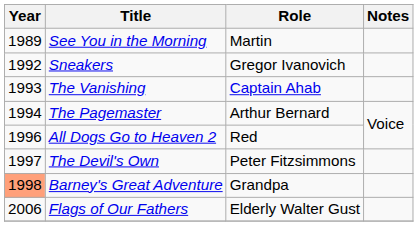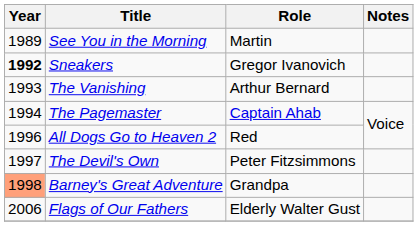 <table class="wikitable sortable">
 <tr>
 <th>Year</th>
 <th>Title</th>
 <th>Role</th>
 <th>Notes</th>
 </tr>
 <tr>
 <td>1989</td>
 <td><em><a href='#'>See You in the Morning</a></em></td>
 <td>Martin</td>
 <td></td>
 </tr>
 <tr>
-<td>1992</td>
+<td><strong>1992</strong></td>
 <td><em><a href='#'>Sneakers</a></em></td>
 <td>Gregor Ivanovich</td>
 <td></td>
 </tr>
 <tr>
 <td>1993</td>
 <td><em><a href='#'>The Vanishing</a></em></td>
-<td><a href='#'>Captain Ahab</a></td>
+<td>Arthur Bernard</td>
 <td></td>
 </tr>
 <tr>
 <td>1994</td>
 <td><em><a href='#'>The Pagemaster</a></em></td>
-<td>Arthur Bernard</td>
+<td><a href='#'>Captain Ahab</a></td>
 <td rowspan="2">Voice</td>
 </tr>
 <tr>
 <td>1996</td>
 <td><em><a href='#'>All Dogs Go to Heaven 2</a></em></td>
 <td>Red</td>
 </tr>
 <tr>
 <td>1997</td>
 <td><em><a href='#'>The Devil's Own</a></em></td>
 <td>Peter Fitzsimmons</td>
 <td></td>
 </tr>
 <tr>
 <td style="background: lightsalmon;">1998</td>
 <td><em><a href='#'>Barney's Great Adventure</a></em></td>
 <td>Grandpa</td>
 <td></td>
 </tr>
 <tr>
 <td>2006</td>
 <td><em><a href='#'>Flags of Our Fathers</a></em></td>
 <td>Elderly Walter Gust</td>
 <td></td>
 </tr>
 <tr>
 </tr>
 </table>
